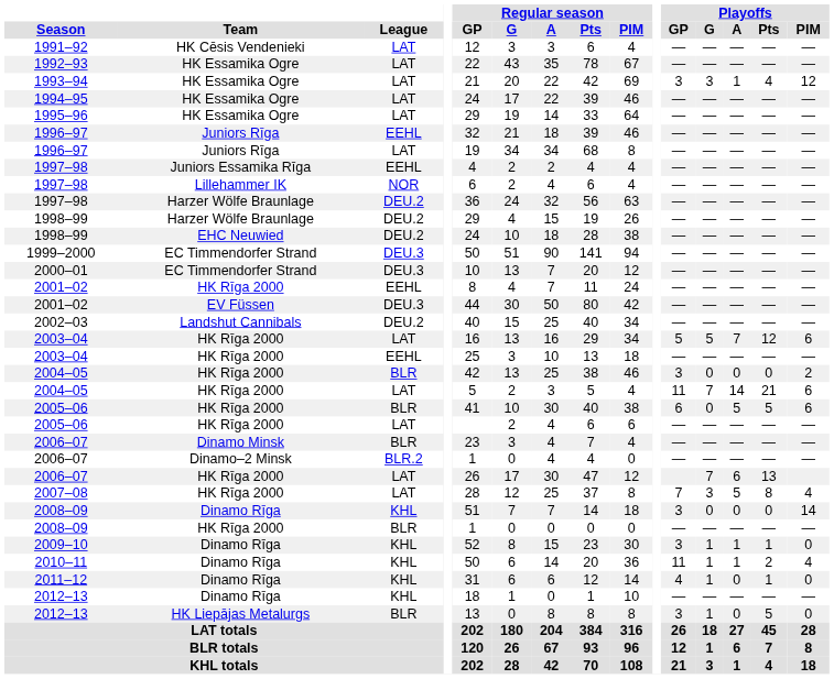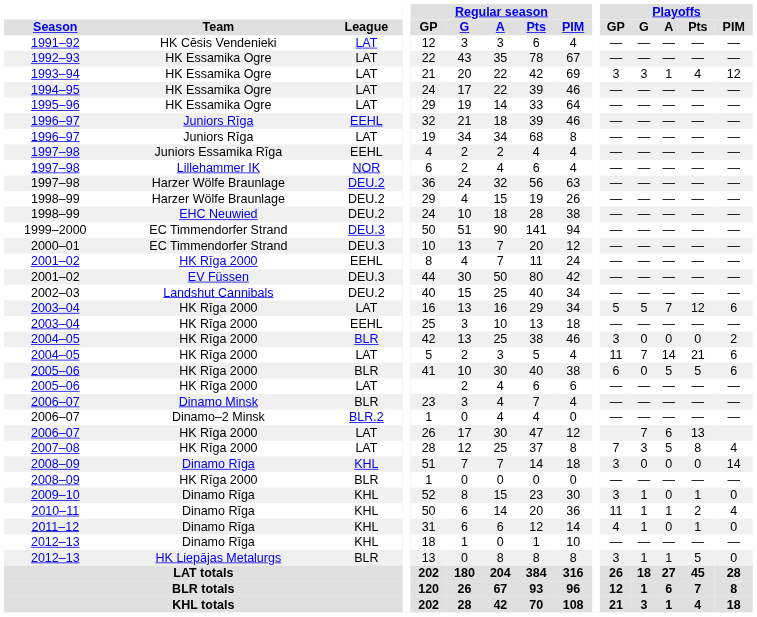 <table border="0" cellpadding="1" cellspacing="0" style="text-align:center; width:60em">
 <tr bgcolor="#e0e0e0">
 <th colspan="3" bgcolor="#ffffff"> </th>
 <th rowspan="99" bgcolor="#ffffff"> </th>
 <th colspan="5"><a href='#'>Regular season</a></th>
 <th rowspan="99" bgcolor="#ffffff"> </th>
 <th colspan="5"><a href='#'>Playoffs</a></th>
 </tr>
 <tr bgcolor="#e0e0e0">
 <th><a href='#'>Season</a></th>
 <th>Team</th>
 <th>League</th>
 <th>GP</th>
 <th><a href='#'>G</a></th>
 <th><a href='#'>A</a></th>
 <th><a href='#'>Pts</a></th>
 <th><a href='#'>PIM</a></th>
 <th>GP</th>
 <th>G</th>
 <th>A</th>
 <th>Pts</th>
 <th>PIM</th>
 </tr>
 <tr>
 <td><a href='#'>1991–92</a></td>
 <td>HK Cēsis Vendenieki</td>
 <td><a href='#'>LAT</a></td>
 <td>12</td>
 <td>3</td>
 <td>3</td>
 <td>6</td>
 <td>4</td>
 <td>—</td>
 <td>—</td>
 <td>—</td>
 <td>—</td>
 <td>—</td>
 </tr>
 <tr style="background:#f0f0f0;">
 <td><a href='#'>1992–93</a></td>
 <td>HK Essamika Ogre</td>
 <td>LAT</td>
 <td>22</td>
 <td>43</td>
 <td>35</td>
 <td>78</td>
 <td>67</td>
 <td>—</td>
 <td>—</td>
 <td>—</td>
 <td>—</td>
 <td>—</td>
 </tr>
 <tr>
 <td><a href='#'>1993–94</a></td>
 <td>HK Essamika Ogre</td>
 <td>LAT</td>
 <td>21</td>
 <td>20</td>
 <td>22</td>
 <td>42</td>
 <td>69</td>
 <td>3</td>
 <td>3</td>
 <td>1</td>
 <td>4</td>
 <td>12</td>
 </tr>
 <tr style="background:#f0f0f0;">
 <td><a href='#'>1994–95</a></td>
 <td>HK Essamika Ogre</td>
 <td>LAT</td>
 <td>24</td>
 <td>17</td>
 <td>22</td>
 <td>39</td>
 <td>46</td>
 <td>—</td>
 <td>—</td>
 <td>—</td>
 <td>—</td>
 <td>—</td>
 </tr>
 <tr>
 <td><a href='#'>1995–96</a></td>
 <td>HK Essamika Ogre</td>
 <td>LAT</td>
 <td>29</td>
 <td>19</td>
 <td>14</td>
 <td>33</td>
 <td>64</td>
 <td>—</td>
 <td>—</td>
 <td>—</td>
 <td>—</td>
 <td>—</td>
 </tr>
 <tr style="background:#f0f0f0;">
 <td><a href='#'>1996–97</a></td>
 <td><a href='#'>Juniors Rīga</a></td>
 <td><a href='#'>EEHL</a></td>
 <td>32</td>
 <td>21</td>
 <td>18</td>
 <td>39</td>
 <td>46</td>
 <td>—</td>
 <td>—</td>
 <td>—</td>
 <td>—</td>
 <td>—</td>
 </tr>
 <tr>
 <td><a href='#'>1996–97</a></td>
 <td>Juniors Rīga</td>
 <td>LAT</td>
 <td>19</td>
 <td>34</td>
 <td>34</td>
 <td>68</td>
 <td>8</td>
 <td>—</td>
 <td>—</td>
 <td>—</td>
 <td>—</td>
 <td>—</td>
 </tr>
 <tr style="background:#f0f0f0;">
 <td><a href='#'>1997–98</a></td>
 <td>Juniors Essamika Rīga</td>
 <td>EEHL</td>
 <td>4</td>
 <td>2</td>
 <td>2</td>
 <td>4</td>
 <td>4</td>
 <td>—</td>
 <td>—</td>
 <td>—</td>
 <td>—</td>
 <td>—</td>
 </tr>
 <tr>
 <td><a href='#'>1997–98</a></td>
 <td><a href='#'>Lillehammer IK</a></td>
 <td><a href='#'>NOR</a></td>
 <td>6</td>
 <td>2</td>
 <td>4</td>
 <td>6</td>
 <td>4</td>
 <td>—</td>
 <td>—</td>
 <td>—</td>
 <td>—</td>
 <td>—</td>
 </tr>
 <tr style="background:#f0f0f0;">
 <td>1997–98</td>
 <td>Harzer Wölfe Braunlage</td>
 <td><a href='#'>DEU.2</a></td>
 <td>36</td>
 <td>24</td>
 <td>32</td>
 <td>56</td>
 <td>63</td>
 <td>—</td>
 <td>—</td>
 <td>—</td>
 <td>—</td>
 <td>—</td>
 </tr>
 <tr>
 <td>1998–99</td>
 <td>Harzer Wölfe Braunlage</td>
 <td>DEU.2</td>
 <td>29</td>
 <td>4</td>
 <td>15</td>
 <td>19</td>
 <td>26</td>
 <td>—</td>
 <td>—</td>
 <td>—</td>
 <td>—</td>
 <td>—</td>
 </tr>
 <tr style="background:#f0f0f0;">
 <td>1998–99</td>
 <td><a href='#'>EHC Neuwied</a></td>
 <td>DEU.2</td>
 <td>24</td>
 <td>10</td>
 <td>18</td>
 <td>28</td>
 <td>38</td>
 <td>—</td>
 <td>—</td>
 <td>—</td>
 <td>—</td>
 <td>—</td>
 </tr>
 <tr>
 <td>1999–2000</td>
 <td>EC Timmendorfer Strand</td>
 <td><a href='#'>DEU.3</a></td>
 <td>50</td>
 <td>51</td>
 <td>90</td>
 <td>141</td>
 <td>94</td>
 <td>—</td>
 <td>—</td>
 <td>—</td>
 <td>—</td>
 <td>—</td>
 </tr>
 <tr style="background:#f0f0f0;">
 <td>2000–01</td>
 <td>EC Timmendorfer Strand</td>
 <td>DEU.3</td>
 <td>10</td>
 <td>13</td>
 <td>7</td>
 <td>20</td>
 <td>12</td>
 <td>—</td>
 <td>—</td>
 <td>—</td>
 <td>—</td>
 <td>—</td>
 </tr>
 <tr>
 <td><a href='#'>2001–02</a></td>
 <td><a href='#'>HK Rīga 2000</a></td>
 <td>EEHL</td>
 <td>8</td>
 <td>4</td>
 <td>7</td>
 <td>11</td>
 <td>24</td>
 <td>—</td>
 <td>—</td>
 <td>—</td>
 <td>—</td>
 <td>—</td>
 </tr>
 <tr style="background:#f0f0f0;">
 <td>2001–02</td>
 <td><a href='#'>EV Füssen</a></td>
 <td>DEU.3</td>
 <td>44</td>
 <td>30</td>
 <td>50</td>
 <td>80</td>
 <td>42</td>
 <td>—</td>
 <td>—</td>
 <td>—</td>
 <td>—</td>
 <td>—</td>
 </tr>
 <tr>
 <td>2002–03</td>
 <td><a href='#'>Landshut Cannibals</a></td>
 <td>DEU.2</td>
 <td>40</td>
 <td>15</td>
 <td>25</td>
 <td>40</td>
 <td>34</td>
 <td>—</td>
 <td>—</td>
 <td>—</td>
 <td>—</td>
 <td>—</td>
 </tr>
 <tr style="background:#f0f0f0;">
 <td><a href='#'>2003–04</a></td>
 <td>HK Rīga 2000</td>
 <td>LAT</td>
 <td>16</td>
 <td>13</td>
 <td>16</td>
 <td>29</td>
 <td>34</td>
 <td>5</td>
 <td>5</td>
 <td>7</td>
 <td>12</td>
 <td>6</td>
 </tr>
 <tr>
 <td><a href='#'>2003–04</a></td>
 <td>HK Rīga 2000</td>
 <td>EEHL</td>
 <td>25</td>
 <td>3</td>
 <td>10</td>
 <td>13</td>
 <td>18</td>
 <td>—</td>
 <td>—</td>
 <td>—</td>
 <td>—</td>
 <td>—</td>
 </tr>
 <tr style="background:#f0f0f0;">
 <td><a href='#'>2004–05</a></td>
 <td>HK Rīga 2000</td>
 <td><a href='#'>BLR</a></td>
 <td>42</td>
 <td>13</td>
 <td>25</td>
 <td>38</td>
 <td>46</td>
 <td>3</td>
 <td>0</td>
 <td>0</td>
 <td>0</td>
 <td>2</td>
 </tr>
 <tr>
 <td><a href='#'>2004–05</a></td>
 <td>HK Rīga 2000</td>
 <td>LAT</td>
 <td>5</td>
 <td>2</td>
 <td>3</td>
 <td>5</td>
 <td>4</td>
 <td>11</td>
 <td>7</td>
 <td>14</td>
 <td>21</td>
 <td>6</td>
 </tr>
 <tr style="background:#f0f0f0;">
 <td><a href='#'>2005–06</a></td>
 <td>HK Rīga 2000</td>
 <td>BLR</td>
 <td>41</td>
 <td>10</td>
 <td>30</td>
 <td>40</td>
 <td>38</td>
 <td>6</td>
 <td>0</td>
 <td>5</td>
 <td>5</td>
 <td>6</td>
 </tr>
 <tr>
 <td><a href='#'>2005–06</a></td>
 <td>HK Rīga 2000</td>
 <td>LAT</td>
 <td></td>
 <td>2</td>
 <td>4</td>
 <td>6</td>
 <td>6</td>
 <td>—</td>
 <td>—</td>
 <td>—</td>
 <td>—</td>
 <td>—</td>
 </tr>
 <tr style="background:#f0f0f0;">
 <td><a href='#'>2006–07</a></td>
 <td><a href='#'>Dinamo Minsk</a></td>
 <td>BLR</td>
 <td>23</td>
 <td>3</td>
 <td>4</td>
 <td>7</td>
 <td>4</td>
 <td>—</td>
 <td>—</td>
 <td>—</td>
 <td>—</td>
 <td>—</td>
 </tr>
 <tr>
 <td>2006–07</td>
 <td>Dinamo–2 Minsk</td>
 <td><a href='#'>BLR.2</a></td>
 <td>1</td>
 <td>0</td>
 <td>4</td>
 <td>4</td>
 <td>0</td>
 <td>—</td>
 <td>—</td>
 <td>—</td>
 <td>—</td>
 <td>—</td>
 </tr>
 <tr style="background:#f0f0f0;">
 <td><a href='#'>2006–07</a></td>
 <td>HK Rīga 2000</td>
 <td>LAT</td>
 <td>26</td>
 <td>17</td>
 <td>30</td>
 <td>47</td>
 <td>12</td>
 <td></td>
 <td>7</td>
 <td>6</td>
 <td>13</td>
 <td></td>
 </tr>
 <tr>
 <td><a href='#'>2007–08</a></td>
 <td>HK Rīga 2000</td>
 <td>LAT</td>
 <td>28</td>
 <td>12</td>
 <td>25</td>
 <td>37</td>
 <td>8</td>
 <td>7</td>
 <td>3</td>
 <td>5</td>
 <td>8</td>
 <td>4</td>
 </tr>
 <tr style="background:#f0f0f0;">
 <td><a href='#'>2008–09</a></td>
 <td><a href='#'>Dinamo Rīga</a></td>
 <td><a href='#'>KHL</a></td>
 <td>51</td>
 <td>7</td>
 <td>7</td>
 <td>14</td>
 <td>18</td>
 <td>3</td>
 <td>0</td>
 <td>0</td>
 <td>0</td>
 <td>14</td>
 </tr>
 <tr>
 <td><a href='#'>2008–09</a></td>
 <td>HK Rīga 2000</td>
 <td>BLR</td>
 <td>1</td>
 <td>0</td>
 <td>0</td>
 <td>0</td>
 <td>0</td>
 <td>—</td>
 <td>—</td>
 <td>—</td>
 <td>—</td>
 <td>—</td>
 </tr>
 <tr style="background:#f0f0f0;">
 <td><a href='#'>2009–10</a></td>
 <td>Dinamo Rīga</td>
 <td>KHL</td>
 <td>52</td>
 <td>8</td>
 <td>15</td>
 <td>23</td>
 <td>30</td>
 <td>3</td>
 <td>1</td>
-<td>1</td>
+<td>0</td>
 <td>1</td>
 <td>0</td>
 </tr>
 <tr>
 <td><a href='#'>2010–11</a></td>
 <td>Dinamo Rīga</td>
 <td>KHL</td>
 <td>50</td>
 <td>6</td>
 <td>14</td>
 <td>20</td>
 <td>36</td>
 <td>11</td>
 <td>1</td>
 <td>1</td>
 <td>2</td>
 <td>4</td>
 </tr>
 <tr style="background:#f0f0f0;">
 <td><a href='#'>2011–12</a></td>
 <td>Dinamo Rīga</td>
 <td>KHL</td>
 <td>31</td>
 <td>6</td>
 <td>6</td>
 <td>12</td>
 <td>14</td>
 <td>4</td>
 <td>1</td>
 <td>0</td>
 <td>1</td>
 <td>0</td>
 </tr>
 <tr>
 <td><a href='#'>2012–13</a></td>
 <td>Dinamo Rīga</td>
 <td>KHL</td>
 <td>18</td>
 <td>1</td>
 <td>0</td>
 <td>1</td>
 <td>10</td>
 <td>—</td>
 <td>—</td>
 <td>—</td>
 <td>—</td>
 <td>—</td>
 </tr>
 <tr style="background:#f0f0f0;">
 <td><a href='#'>2012–13</a></td>
 <td><a href='#'>HK Liepājas Metalurgs</a></td>
 <td>BLR</td>
 <td>13</td>
 <td>0</td>
 <td>8</td>
 <td>8</td>
 <td>8</td>
 <td>3</td>
 <td>1</td>
-<td>0</td>
+<td>1</td>
 <td>5</td>
 <td>0</td>
 </tr>
 <tr bgcolor="#e0e0e0">
 <th colspan="3">LAT totals</th>
 <th>202</th>
 <th>180</th>
 <th>204</th>
 <th>384</th>
 <th>316</th>
 <th>26</th>
 <th>18</th>
 <th>27</th>
 <th>45</th>
 <th>28</th>
 </tr>
 <tr bgcolor="#e0e0e0">
 <th colspan="3">BLR totals</th>
 <th>120</th>
 <th>26</th>
 <th>67</th>
 <th>93</th>
 <th>96</th>
 <th>12</th>
 <th>1</th>
 <th>6</th>
 <th>7</th>
 <th>8</th>
 </tr>
 <tr bgcolor="#e0e0e0">
 <th colspan="3">KHL totals</th>
 <th>202</th>
 <th>28</th>
 <th>42</th>
 <th>70</th>
 <th>108</th>
 <th>21</th>
 <th>3</th>
 <th>1</th>
 <th>4</th>
 <th>18</th>
 </tr>
 </table>
